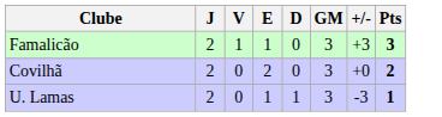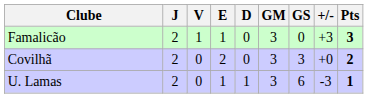 <table class="wikitable" style="text-align: center;">
 <tr>
 <th width=175>Clube</th>
 <th width=20>J</th>
 <th width=20>V</th>
 <th width=20>E</th>
 <th width=20>D</th>
 <th width=20>GM</th>
+<th width=20>GS</th>
 <th width=20>+/-</th>
 <th width=20>Pts</th>
 </tr>
 <tr bgcolor=#ccffcc>
 <td align=left>Famalicão</td>
 <td>2</td>
 <td>1</td>
 <td>1</td>
 <td>0</td>
 <td>3</td>
+<td>0</td>
 <td>+3</td>
 <td><strong>3</strong></td>
 </tr>
 <tr bgcolor=#ccccff>
 <td align=left>Covilhã</td>
 <td>2</td>
 <td>0</td>
 <td>2</td>
 <td>0</td>
+<td>3</td>
 <td>3</td>
 <td>+0</td>
 <td><strong>2</strong></td>
 </tr>
 <tr bgcolor=#ccccff>
 <td align=left>U. Lamas</td>
 <td>2</td>
 <td>0</td>
 <td>1</td>
 <td>1</td>
 <td>3</td>
+<td>6</td>
 <td>-3</td>
 <td><strong>1</strong></td>
 </tr>
 </table>
